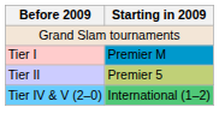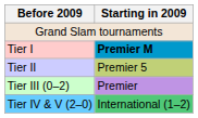 <table class=wikitable style=font-size:90%>
 <tr>
 <th>Before 2009</th>
 <th>Starting in 2009</th>
 </tr>
 <tr>
 <td align="center" colspan="2" style="background:#f3e6d7;">Grand Slam tournaments</td>
 </tr>
 <tr>
 <td bgcolor="#ffcccc">Tier I</td>
-<td bgcolor="#0099CC">Premier M</td>
+<td bgcolor="#0099CC"><strong>Premier M</strong></td>
 </tr>
 <tr>
 <td bgcolor="#ccccff">Tier II</td>
 <td bgcolor="#c0d077">Premier 5</td>
 </tr>
 <tr>
+<td bgcolor="#CCFFCC">Tier III (0–2)</td>
+<td bgcolor="#BF94E4">Premier</td>
+</tr>
+<tr>
 <td bgcolor="#66CCFF">Tier IV & V (2–0)</td>
 <td bgcolor="#50C878">International (1–2)</td>
 </tr>
 </table>
